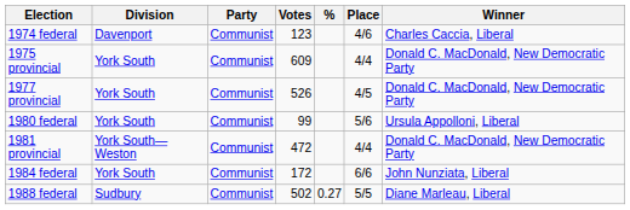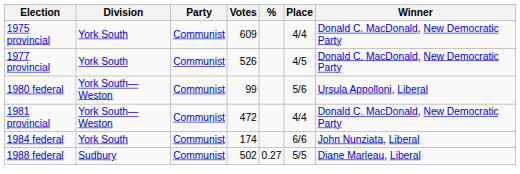 <table class="wikitable" width="800">
 <tr>
 <th align="left">Election</th>
 <th align="left">Division</th>
 <th align="left">Party</th>
 <th align="right">Votes</th>
 <th align="right">%</th>
 <th align="center">Place</th>
 <th align="center">Winner</th>
-</tr>
-<tr>
-<td align="left"><a href='#'>1974 federal</a></td>
-<td align="left"><a href='#'>Davenport</a></td>
-<td align="left"><a href='#'>Communist</a></td>
-<td align="right">123</td>
-<td align="right"></td>
-<td align="center">4/6</td>
-<td align="left"><a href='#'>Charles Caccia</a>, <a href='#'>Liberal</a></td>
 </tr>
 <tr>
 <td align="left"><a href='#'>1975 provincial</a></td>
 <td align="left"><a href='#'>York South</a></td>
 <td align="left"><a href='#'>Communist</a></td>
 <td align="right">609</td>
 <td align="right"></td>
 <td align="center">4/4</td>
 <td align="left"><a href='#'>Donald C. MacDonald</a>, <a href='#'>New Democratic Party</a></td>
 </tr>
 <tr>
 <td align="left"><a href='#'>1977 provincial</a></td>
 <td align="left"><a href='#'>York South</a></td>
 <td align="left"><a href='#'>Communist</a></td>
 <td align="right">526</td>
 <td align="right"></td>
 <td align="center">4/5</td>
 <td align="left"><a href='#'>Donald C. MacDonald</a>, <a href='#'>New Democratic Party</a></td>
 </tr>
 <tr>
 <td align="left"><a href='#'>1980 federal</a></td>
-<td align="left"><a href='#'>York South</a></td>
+<td align="left"><a href='#'>York South—Weston</a></td>
 <td align="left"><a href='#'>Communist</a></td>
 <td align="right">99</td>
 <td align="right"></td>
 <td align="center">5/6</td>
 <td align="left"><a href='#'>Ursula Appolloni</a>, <a href='#'>Liberal</a></td>
 </tr>
 <tr>
 <td align="left"><a href='#'>1981 provincial</a></td>
 <td align="left"><a href='#'>York South—Weston</a></td>
 <td align="left"><a href='#'>Communist</a></td>
 <td align="right">472</td>
 <td align="right"></td>
 <td align="center">4/4</td>
 <td align="left"><a href='#'>Donald C. MacDonald</a>, <a href='#'>New Democratic Party</a></td>
 </tr>
 <tr>
 <td align="left"><a href='#'>1984 federal</a></td>
 <td align="left"><a href='#'>York South</a></td>
 <td align="left"><a href='#'>Communist</a></td>
-<td align="right">172</td>
+<td align="right">174</td>
 <td align="right"></td>
 <td align="center">6/6</td>
 <td align="left"><a href='#'>John Nunziata</a>, <a href='#'>Liberal</a></td>
 </tr>
 <tr>
 <td align="left"><a href='#'>1988 federal</a></td>
 <td align="left"><a href='#'>Sudbury</a></td>
 <td align="left"><a href='#'>Communist</a></td>
 <td align="right">502</td>
 <td align="right">0.27</td>
 <td align="center">5/5</td>
 <td align="left"><a href='#'>Diane Marleau</a>, <a href='#'>Liberal</a></td>
 </tr>
 </table>
